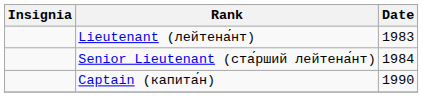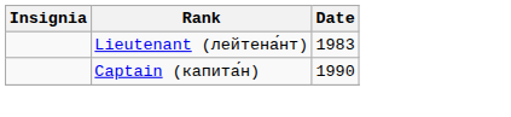 <table class="wikitable">
 <tr>
 <th>Insignia</th>
 <th>Rank</th>
 <th>Date</th>
 </tr>
 <tr>
 <td></td>
 <td><a href='#'>Lieutenant</a> (лейтена́нт)</td>
 <td>1983</td>
 </tr>
 <tr>
 <td></td>
-<td><a href='#'>Senior Lieutenant</a> (ста́рший лейтена́нт)</td>
-<td>1984</td>
-</tr>
-<tr>
-<td></td>
 <td><a href='#'>Captain</a> (капита́н)</td>
 <td>1990</td>
 </tr>
 <tr>
 </tr>
 </table>
